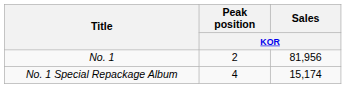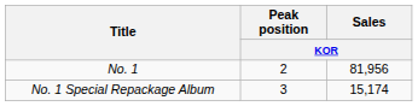 <table class="wikitable" style="text-align:center;">
 <tr>
 <th rowspan="2" style="width:18em;">Title</th>
 <th style="width:100px">Peak position</th>
 <th style="width:100px">Sales</th>
 </tr>
 <tr>
 <th colspan="2"><small><a href='#'>KOR</a></small></th>
 </tr>
 <tr>
 <td><em>No. 1</em></td>
 <td>2</td>
 <td>81,956</td>
 </tr>
 <tr>
 <td><em>No. 1 Special Repackage Album</em></td>
-<td>4</td>
+<td>3</td>
 <td>15,174</td>
 </tr>
 </table>
